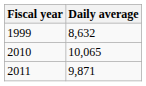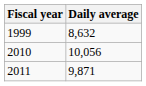 <table class="wikitable">
 <tr>
 <th>Fiscal year</th>
 <th>Daily average</th>
 </tr>
 <tr>
 <td>1999</td>
 <td>8,632</td>
 </tr>
 <tr>
 <td>2010</td>
-<td>10,065</td>
+<td>10,056</td>
 </tr>
 <tr>
 <td>2011</td>
 <td>9,871</td>
 </tr>
 </table>
